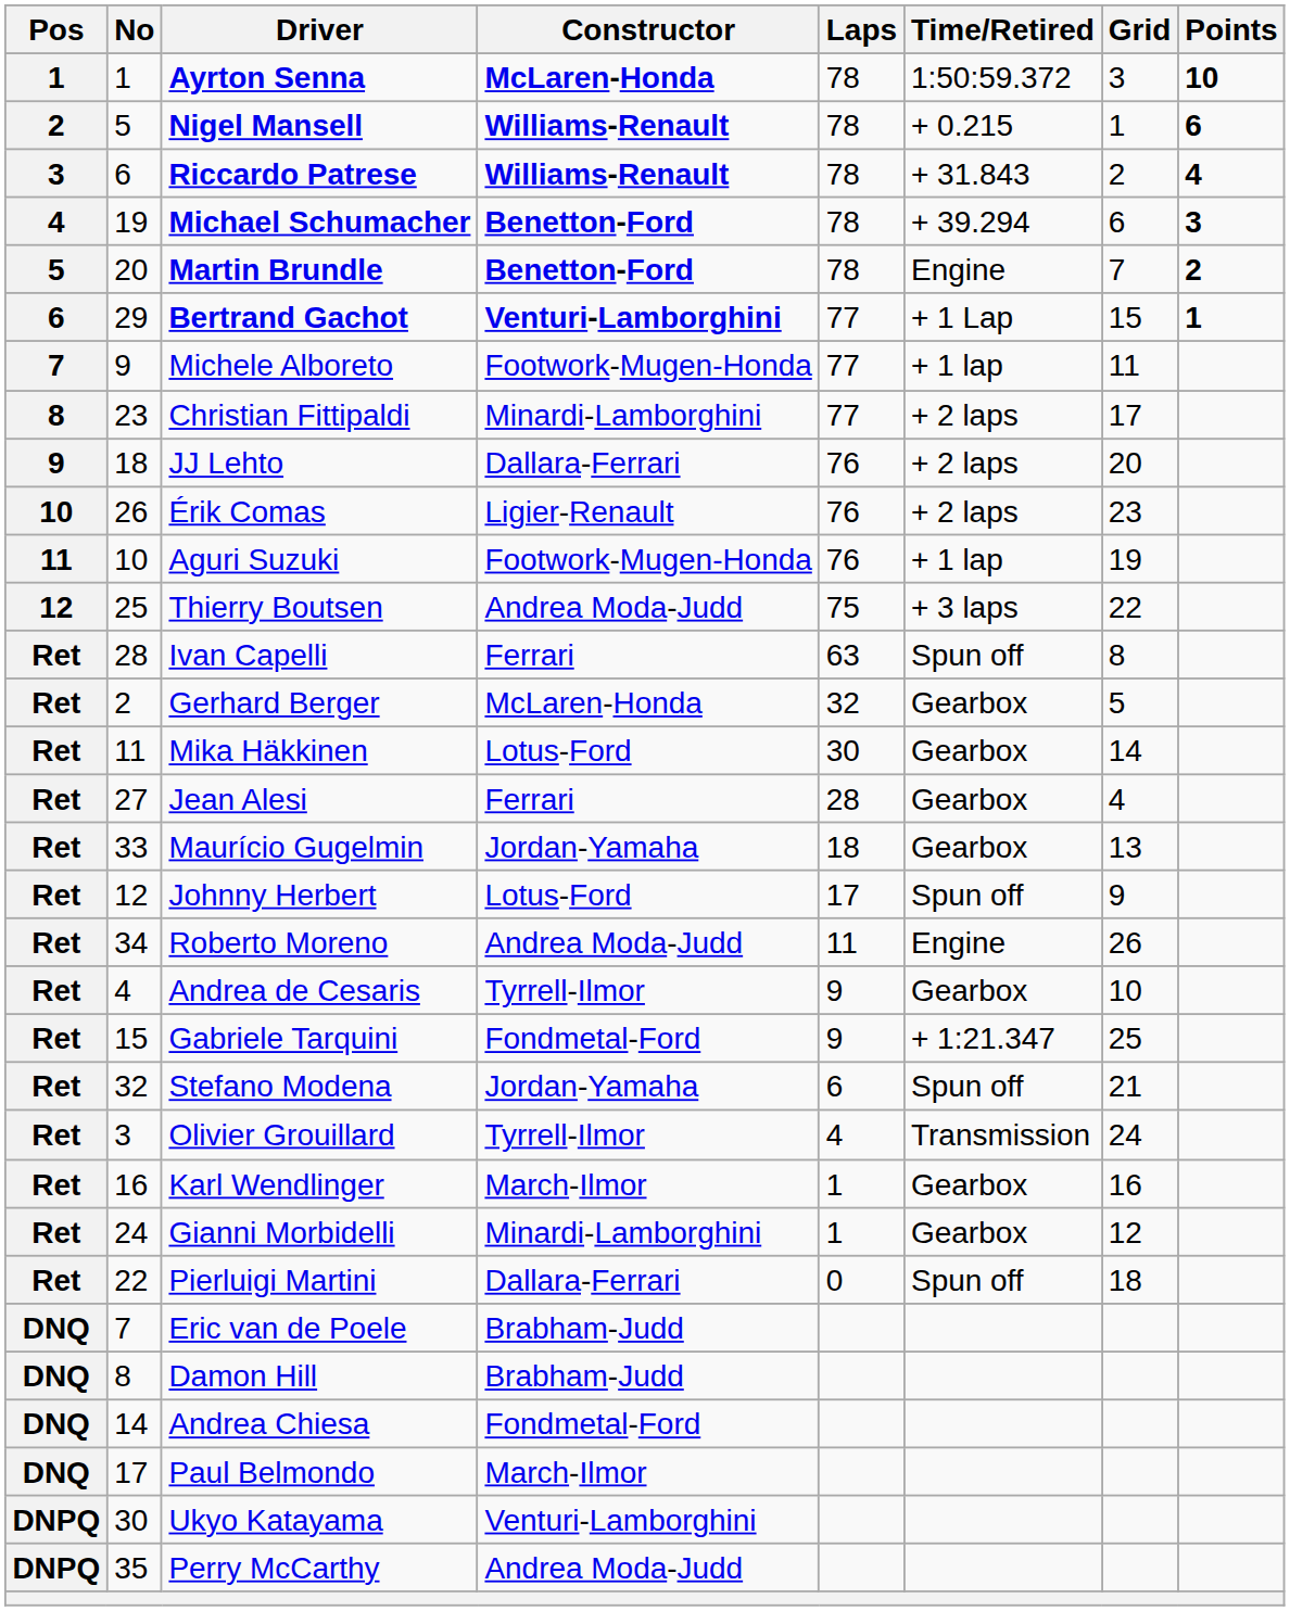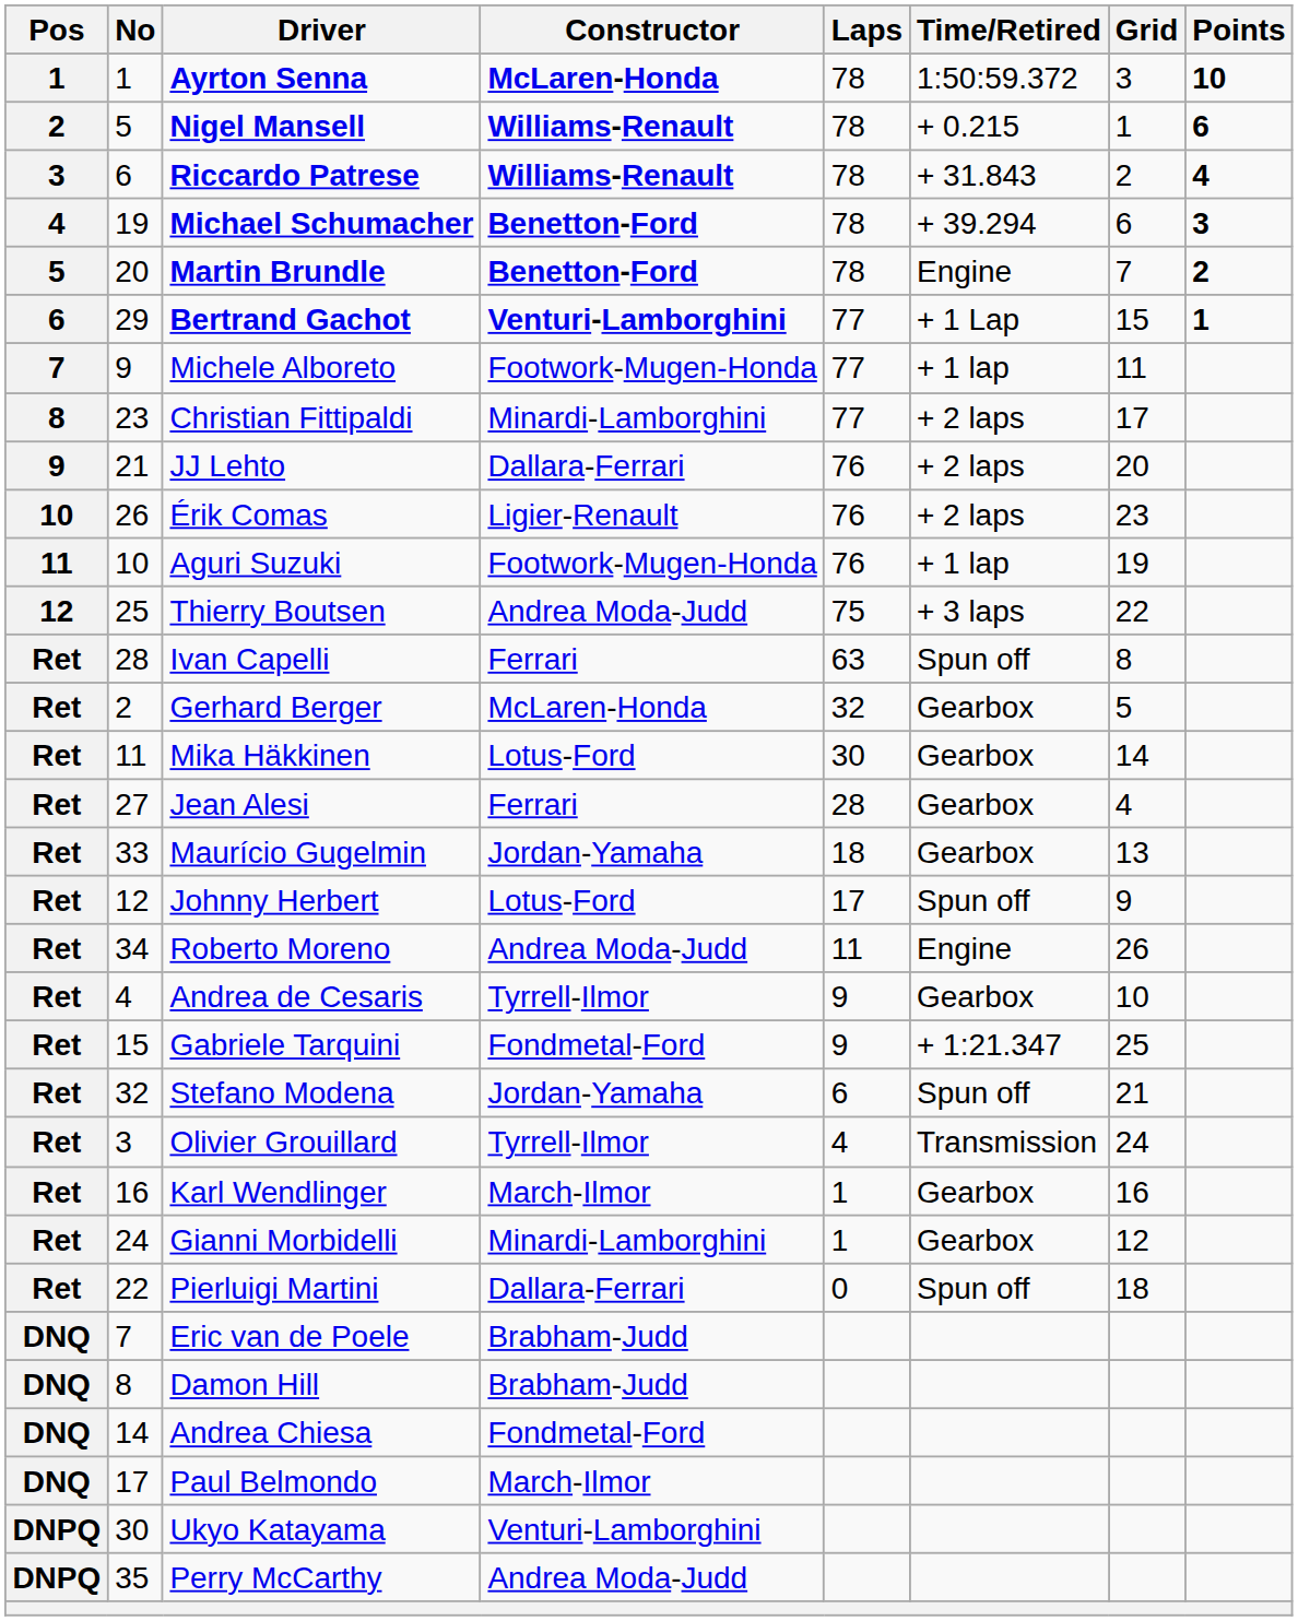 <table class="wikitable" style="font-size: 95%;">
 <tr>
 <th>Pos</th>
 <th>No</th>
 <th>Driver</th>
 <th>Constructor</th>
 <th>Laps</th>
 <th>Time/Retired</th>
 <th>Grid</th>
 <th>Points</th>
 </tr>
 <tr>
 <th>1</th>
 <td>1</td>
 <td> <strong><a href='#'>Ayrton Senna</a></strong></td>
 <td><strong><a href='#'>McLaren</a>-<a href='#'>Honda</a></strong></td>
 <td>78</td>
 <td>1:50:59.372</td>
 <td>3</td>
 <td><strong>10</strong></td>
 </tr>
 <tr>
 <th>2</th>
 <td>5</td>
 <td> <strong><a href='#'>Nigel Mansell</a></strong></td>
 <td><strong><a href='#'>Williams</a>-<a href='#'>Renault</a></strong></td>
 <td>78</td>
 <td>+ 0.215</td>
 <td>1</td>
 <td><strong>6</strong></td>
 </tr>
 <tr>
 <th>3</th>
 <td>6</td>
 <td> <strong><a href='#'>Riccardo Patrese</a></strong></td>
 <td><strong><a href='#'>Williams</a>-<a href='#'>Renault</a></strong></td>
 <td>78</td>
 <td>+ 31.843</td>
 <td>2</td>
 <td><strong>4</strong></td>
 </tr>
 <tr>
 <th>4</th>
 <td>19</td>
 <td> <strong><a href='#'>Michael Schumacher</a></strong></td>
 <td><strong><a href='#'>Benetton</a>-<a href='#'>Ford</a></strong></td>
 <td>78</td>
 <td>+ 39.294</td>
 <td>6</td>
 <td><strong>3</strong></td>
 </tr>
 <tr>
 <th>5</th>
 <td>20</td>
 <td> <strong><a href='#'>Martin Brundle</a></strong></td>
 <td><strong><a href='#'>Benetton</a>-<a href='#'>Ford</a></strong></td>
 <td>78</td>
 <td>Engine</td>
 <td>7</td>
 <td><strong>2</strong></td>
 </tr>
 <tr>
 <th>6</th>
 <td>29</td>
 <td> <strong><a href='#'>Bertrand Gachot</a></strong></td>
 <td><strong><a href='#'>Venturi</a>-<a href='#'>Lamborghini</a></strong></td>
 <td>77</td>
 <td>+ 1 Lap</td>
 <td>15</td>
 <td><strong>1</strong></td>
 </tr>
 <tr>
 <th>7</th>
 <td>9</td>
 <td> <a href='#'>Michele Alboreto</a></td>
 <td><a href='#'>Footwork</a>-<a href='#'>Mugen-Honda</a></td>
 <td>77</td>
 <td>+ 1 lap</td>
 <td>11</td>
 <td></td>
 </tr>
 <tr>
 <th>8</th>
 <td>23</td>
 <td> <a href='#'>Christian Fittipaldi</a></td>
 <td><a href='#'>Minardi</a>-<a href='#'>Lamborghini</a></td>
 <td>77</td>
 <td>+ 2 laps</td>
 <td>17</td>
 <td></td>
 </tr>
 <tr>
 <th>9</th>
-<td>18</td>
+<td>21</td>
 <td> <a href='#'>JJ Lehto</a></td>
 <td><a href='#'>Dallara</a>-<a href='#'>Ferrari</a></td>
 <td>76</td>
 <td>+ 2 laps</td>
 <td>20</td>
 <td></td>
 </tr>
 <tr>
 <th>10</th>
 <td>26</td>
 <td> <a href='#'>Érik Comas</a></td>
 <td><a href='#'>Ligier</a>-<a href='#'>Renault</a></td>
 <td>76</td>
 <td>+ 2 laps</td>
 <td>23</td>
 <td></td>
 </tr>
 <tr>
 <th>11</th>
 <td>10</td>
 <td> <a href='#'>Aguri Suzuki</a></td>
 <td><a href='#'>Footwork</a>-<a href='#'>Mugen-Honda</a></td>
 <td>76</td>
 <td>+ 1 lap</td>
 <td>19</td>
 <td></td>
 </tr>
 <tr>
 <th>12</th>
 <td>25</td>
 <td> <a href='#'>Thierry Boutsen</a></td>
 <td><a href='#'>Andrea Moda</a>-<a href='#'>Judd</a></td>
 <td>75</td>
 <td>+ 3 laps</td>
 <td>22</td>
 <td></td>
 </tr>
 <tr>
 <th>Ret</th>
 <td>28</td>
 <td> <a href='#'>Ivan Capelli</a></td>
 <td><a href='#'>Ferrari</a></td>
 <td>63</td>
 <td>Spun off</td>
 <td>8</td>
 <td></td>
 </tr>
 <tr>
 <th>Ret</th>
 <td>2</td>
 <td> <a href='#'>Gerhard Berger</a></td>
 <td><a href='#'>McLaren</a>-<a href='#'>Honda</a></td>
 <td>32</td>
 <td>Gearbox</td>
 <td>5</td>
 <td></td>
 </tr>
 <tr>
 <th>Ret</th>
 <td>11</td>
 <td> <a href='#'>Mika Häkkinen</a></td>
 <td><a href='#'>Lotus</a>-<a href='#'>Ford</a></td>
 <td>30</td>
 <td>Gearbox</td>
 <td>14</td>
 <td></td>
 </tr>
 <tr>
 <th>Ret</th>
 <td>27</td>
 <td> <a href='#'>Jean Alesi</a></td>
 <td><a href='#'>Ferrari</a></td>
 <td>28</td>
 <td>Gearbox</td>
 <td>4</td>
 <td></td>
 </tr>
 <tr>
 <th>Ret</th>
 <td>33</td>
 <td> <a href='#'>Maurício Gugelmin</a></td>
 <td><a href='#'>Jordan</a>-<a href='#'>Yamaha</a></td>
 <td>18</td>
 <td>Gearbox</td>
 <td>13</td>
 <td></td>
 </tr>
 <tr>
 <th>Ret</th>
 <td>12</td>
 <td> <a href='#'>Johnny Herbert</a></td>
 <td><a href='#'>Lotus</a>-<a href='#'>Ford</a></td>
 <td>17</td>
 <td>Spun off</td>
 <td>9</td>
 <td></td>
 </tr>
 <tr>
 <th>Ret</th>
 <td>34</td>
 <td> <a href='#'>Roberto Moreno</a></td>
 <td><a href='#'>Andrea Moda</a>-<a href='#'>Judd</a></td>
 <td>11</td>
 <td>Engine</td>
 <td>26</td>
 <td></td>
 </tr>
 <tr>
 <th>Ret</th>
 <td>4</td>
 <td> <a href='#'>Andrea de Cesaris</a></td>
 <td><a href='#'>Tyrrell</a>-<a href='#'>Ilmor</a></td>
 <td>9</td>
 <td>Gearbox</td>
 <td>10</td>
 <td></td>
 </tr>
 <tr>
 <th>Ret</th>
 <td>15</td>
 <td> <a href='#'>Gabriele Tarquini</a></td>
 <td><a href='#'>Fondmetal</a>-<a href='#'>Ford</a></td>
 <td>9</td>
 <td>+ 1:21.347</td>
 <td>25</td>
 <td></td>
 </tr>
 <tr>
 <th>Ret</th>
 <td>32</td>
 <td> <a href='#'>Stefano Modena</a></td>
 <td><a href='#'>Jordan</a>-<a href='#'>Yamaha</a></td>
 <td>6</td>
 <td>Spun off</td>
 <td>21</td>
 <td></td>
 </tr>
 <tr>
 <th>Ret</th>
 <td>3</td>
 <td> <a href='#'>Olivier Grouillard</a></td>
 <td><a href='#'>Tyrrell</a>-<a href='#'>Ilmor</a></td>
 <td>4</td>
 <td>Transmission</td>
 <td>24</td>
 <td></td>
 </tr>
 <tr>
 <th>Ret</th>
 <td>16</td>
 <td> <a href='#'>Karl Wendlinger</a></td>
 <td><a href='#'>March</a>-<a href='#'>Ilmor</a></td>
 <td>1</td>
 <td>Gearbox</td>
 <td>16</td>
 <td></td>
 </tr>
 <tr>
 <th>Ret</th>
 <td>24</td>
 <td> <a href='#'>Gianni Morbidelli</a></td>
 <td><a href='#'>Minardi</a>-<a href='#'>Lamborghini</a></td>
 <td>1</td>
 <td>Gearbox</td>
 <td>12</td>
 <td></td>
 </tr>
 <tr>
 <th>Ret</th>
 <td>22</td>
 <td> <a href='#'>Pierluigi Martini</a></td>
 <td><a href='#'>Dallara</a>-<a href='#'>Ferrari</a></td>
 <td>0</td>
 <td>Spun off</td>
 <td>18</td>
 <td></td>
 </tr>
 <tr>
 <th>DNQ</th>
 <td>7</td>
 <td> <a href='#'>Eric van de Poele</a></td>
 <td><a href='#'>Brabham</a>-<a href='#'>Judd</a></td>
 <td></td>
 <td></td>
 <td></td>
 <td></td>
 </tr>
 <tr>
 <th>DNQ</th>
 <td>8</td>
 <td> <a href='#'>Damon Hill</a></td>
 <td><a href='#'>Brabham</a>-<a href='#'>Judd</a></td>
 <td></td>
 <td></td>
 <td></td>
 <td></td>
 </tr>
 <tr>
 <th>DNQ</th>
 <td>14</td>
 <td> <a href='#'>Andrea Chiesa</a></td>
 <td><a href='#'>Fondmetal</a>-<a href='#'>Ford</a></td>
 <td></td>
 <td></td>
 <td></td>
 <td></td>
 </tr>
 <tr>
 <th>DNQ</th>
 <td>17</td>
 <td> <a href='#'>Paul Belmondo</a></td>
 <td><a href='#'>March</a>-<a href='#'>Ilmor</a></td>
 <td></td>
 <td></td>
 <td></td>
 <td></td>
 </tr>
 <tr>
 <th>DNPQ</th>
 <td>30</td>
 <td> <a href='#'>Ukyo Katayama</a></td>
 <td><a href='#'>Venturi</a>-<a href='#'>Lamborghini</a></td>
 <td></td>
 <td></td>
 <td></td>
 <td></td>
 </tr>
 <tr>
 <th>DNPQ</th>
 <td>35</td>
 <td> <a href='#'>Perry McCarthy</a></td>
 <td><a href='#'>Andrea Moda</a>-<a href='#'>Judd</a></td>
 <td></td>
 <td></td>
 <td></td>
 <td></td>
 </tr>
 <tr>
 <th colspan="8"></th>
 </tr>
 </table>
